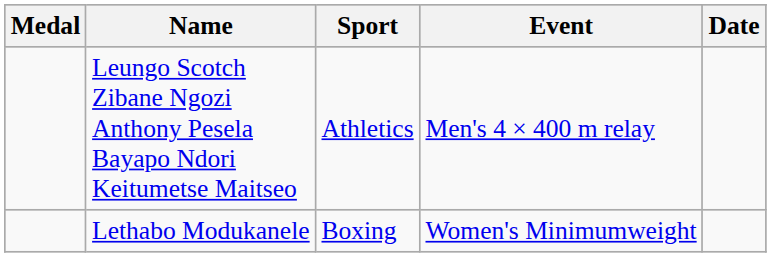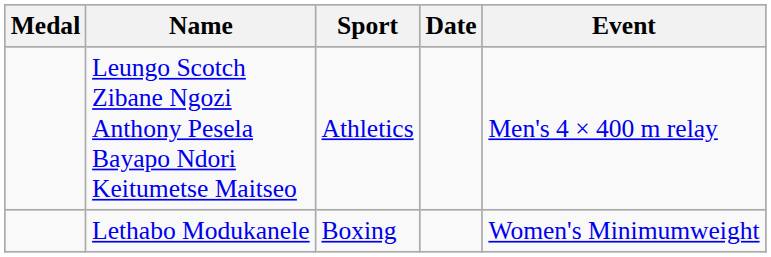 <table class="wikitable sortable" style="font-size: 95%;">
 <tr>
 <th>Medal</th>
 <th>Name</th>
 <th>Sport</th>
+<th>Date</th>
 <th>Event</th>
-<th>Date</th>
 </tr>
 <tr>
 <td></td>
 <td><a href='#'>Leungo Scotch</a><br><a href='#'>Zibane Ngozi</a><br><a href='#'>Anthony Pesela</a><br><a href='#'>Bayapo Ndori</a><br><a href='#'>Keitumetse Maitseo</a></td>
 <td><a href='#'>Athletics</a></td>
+<td></td>
 <td><a href='#'>Men's 4 × 400 m relay</a></td>
-<td></td>
 </tr>
 <tr>
 <td></td>
 <td><a href='#'>Lethabo Modukanele</a></td>
 <td><a href='#'>Boxing</a></td>
+<td></td>
 <td><a href='#'>Women's Minimumweight</a></td>
-<td></td>
 </tr>
 </table>
